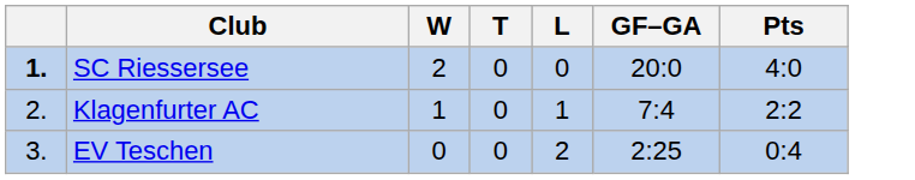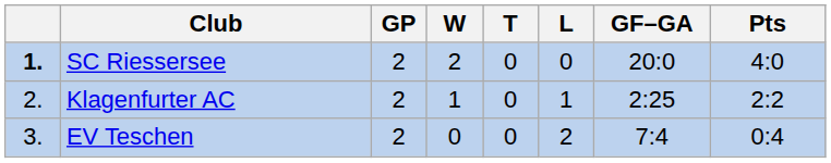 <table class="wikitable">
 <tr>
 <th width="30"></th>
 <th width="200">Club</th>
+<th width="30">GP</th>
 <th width="30">W</th>
 <th width="30">T</th>
 <th width="30">L</th>
 <th width="70">GF–GA</th>
 <th width="70">Pts</th>
 </tr>
 <tr bgcolor="#BCD2EE" align="center">
 <td><strong>1.</strong></td>
 <td align="left"><a href='#'>SC Riessersee</a></td>
 <td>2</td>
+<td>2</td>
 <td>0</td>
 <td>0</td>
 <td>20:0</td>
 <td>4:0</td>
 </tr>
 <tr bgcolor=#BCD2EE align="center">
 <td>2.</td>
 <td align="left"><a href='#'>Klagenfurter AC</a></td>
+<td>2</td>
 <td>1</td>
 <td>0</td>
 <td>1</td>
-<td>7:4</td>
+<td>2:25</td>
 <td>2:2</td>
 </tr>
 <tr bgcolor=#BCD2EE align="center">
 <td>3.</td>
 <td align="left"><a href='#'>EV Teschen</a></td>
+<td>2</td>
 <td>0</td>
 <td>0</td>
 <td>2</td>
-<td>2:25</td>
+<td>7:4</td>
 <td>0:4</td>
 </tr>
 </table>
